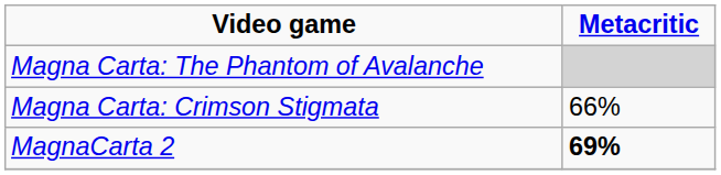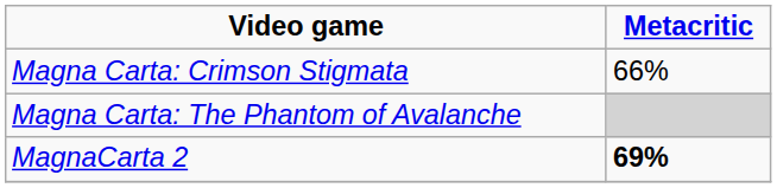 <table class="wikitable" width=50% border="1">
 <tr>
 <td align="center"><strong>Video game</strong></td>
 <td align="center"><strong><a href='#'>Metacritic</a></strong></td>
 </tr>
 <tr>
+<td><em><a href='#'>Magna Carta: Crimson Stigmata</a></em></td>
+<td>66%</td>
+</tr>
+<tr>
 <td><em><a href='#'>Magna Carta: The Phantom of Avalanche</a></em></td>
 <td style="background-color:#D3D3D3;"> </td>
-</tr>
-<tr>
-<td><em><a href='#'>Magna Carta: Crimson Stigmata</a></em></td>
-<td>66%</td>
 </tr>
 <tr>
 <td><em><a href='#'>MagnaCarta 2</a></em></td>
 <td><strong>69%</strong></td>
 </tr>
 <tr>
 </tr>
 </table>
